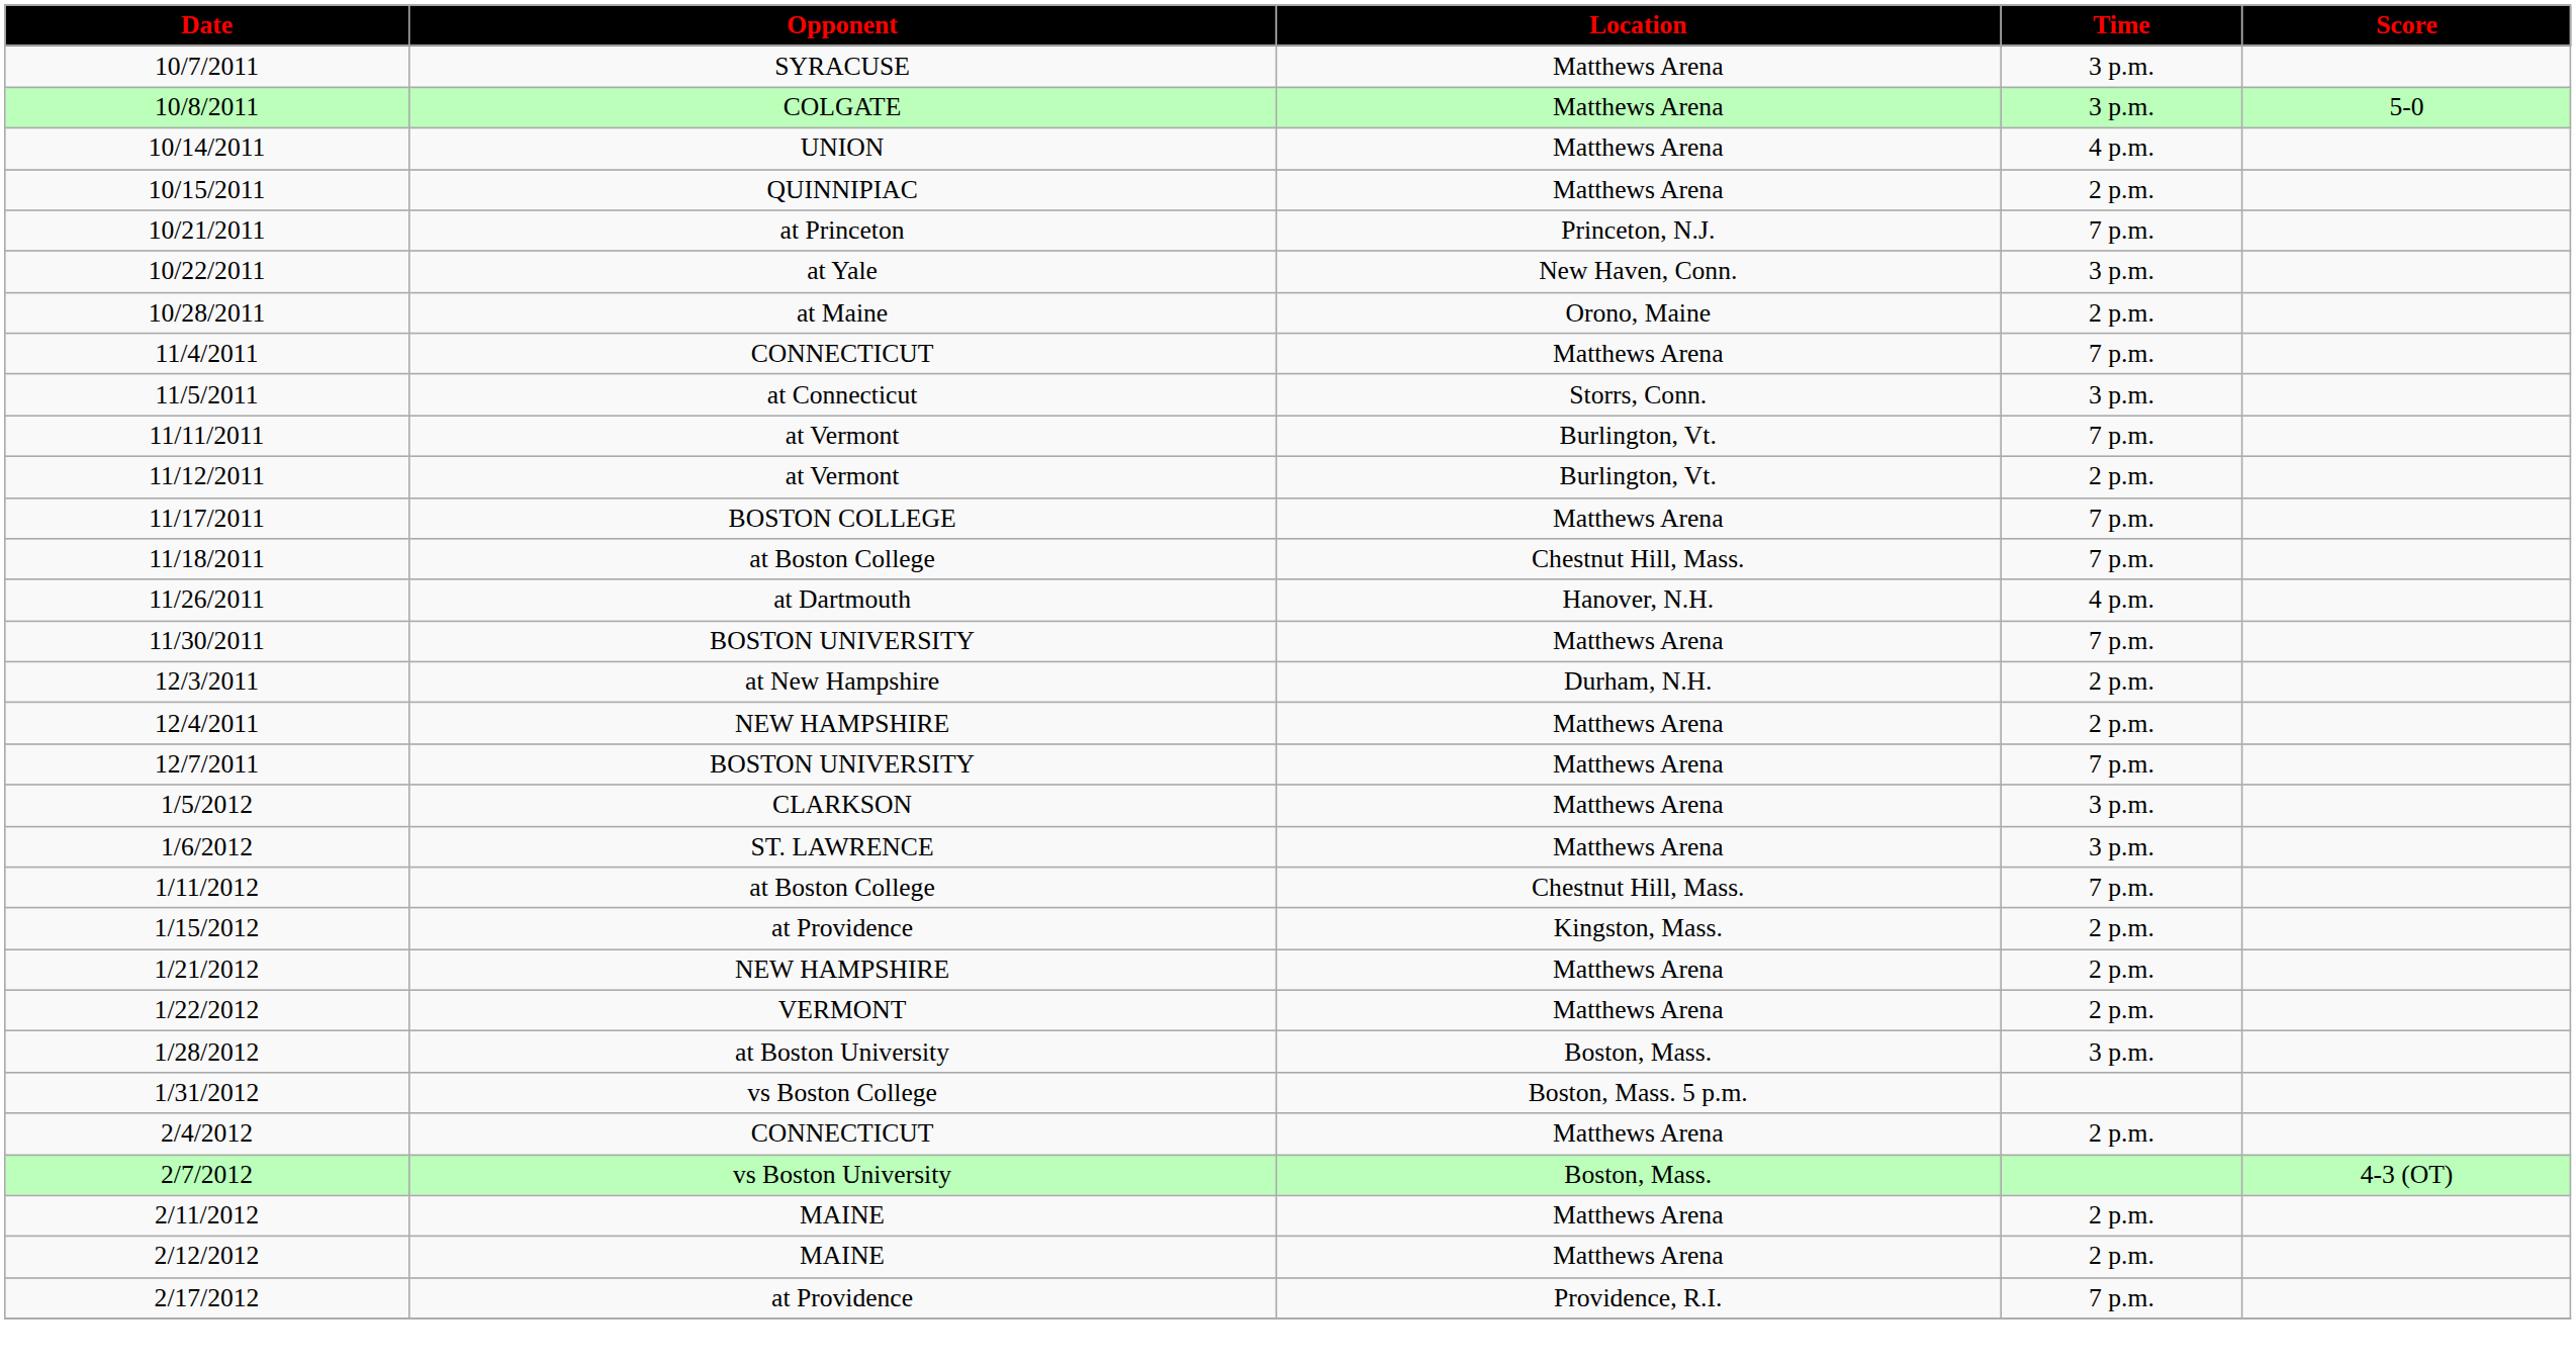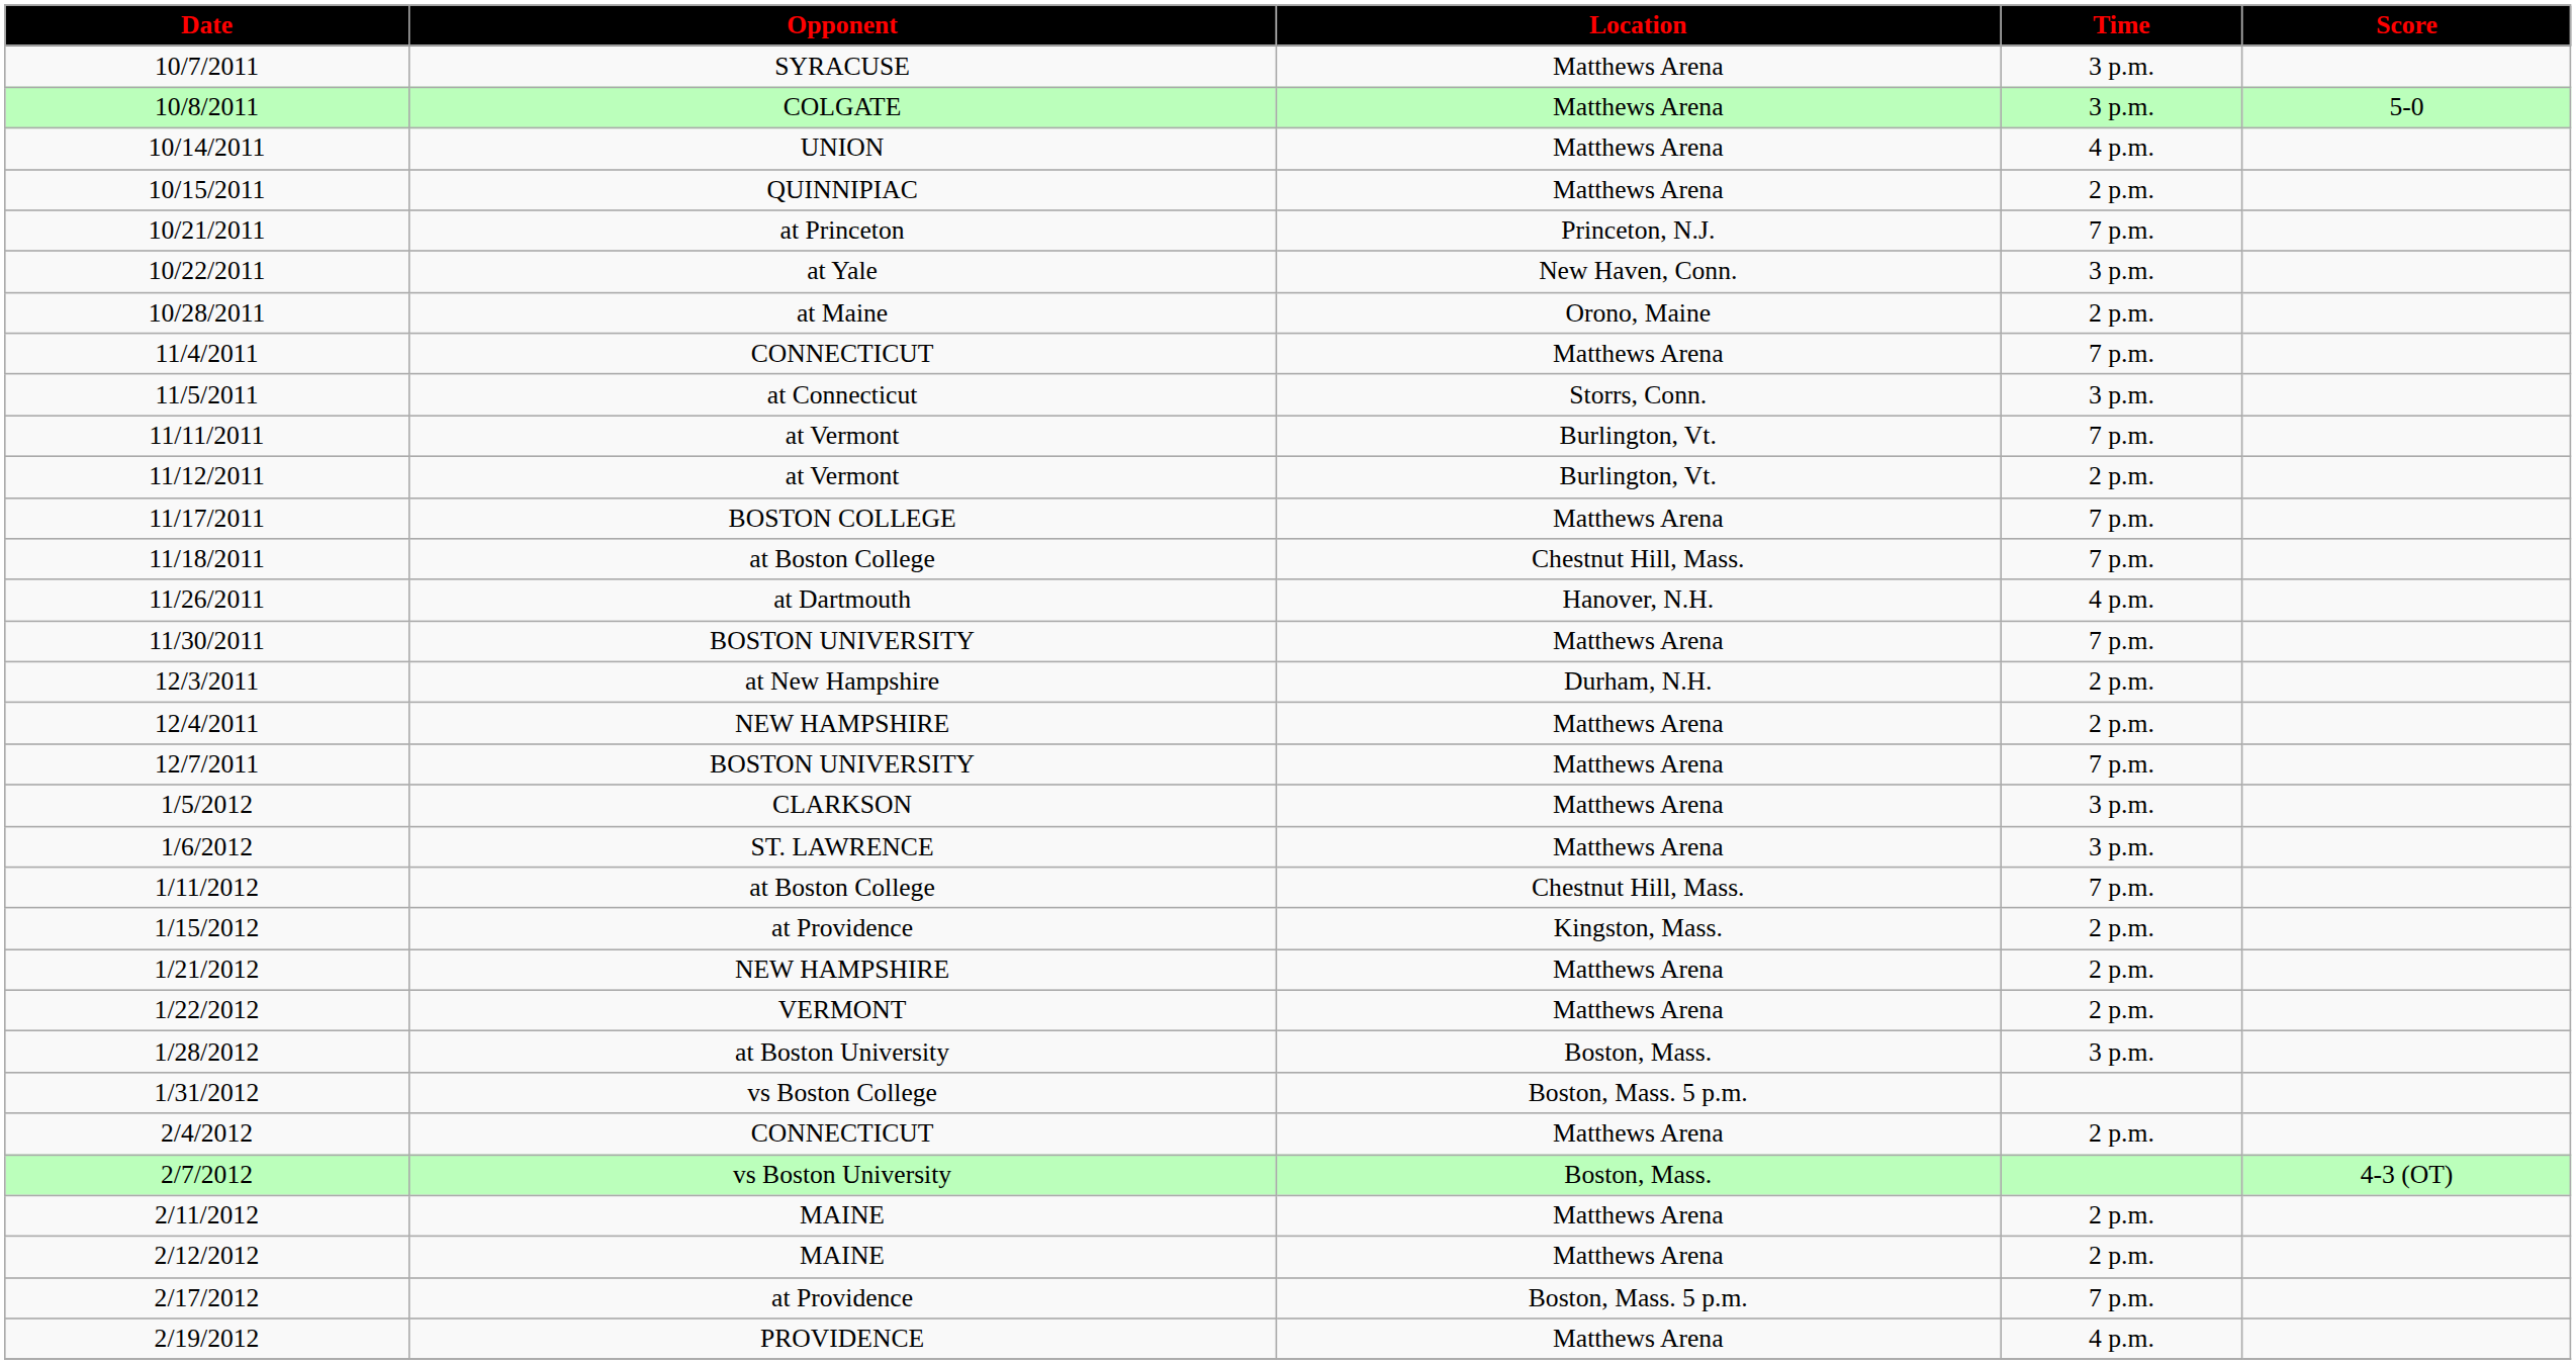 <table class="wikitable" width="80%">
 <tr align="center"  style=" background:black; color:red;">
 <td><strong>Date</strong></td>
 <td><strong>Opponent</strong></td>
 <td><strong>Location</strong></td>
 <td><strong>Time</strong></td>
 <td><strong>Score</strong></td>
 </tr>
 <tr align="center" bgcolor="">
 <td>10/7/2011</td>
 <td>SYRACUSE</td>
 <td>Matthews Arena</td>
 <td>3 p.m.</td>
 <td></td>
 </tr>
 <tr align="center" bgcolor="bbffbb">
 <td>10/8/2011</td>
 <td>COLGATE</td>
 <td>Matthews Arena</td>
 <td>3 p.m.</td>
 <td>5-0</td>
 </tr>
 <tr align="center" bgcolor="">
 <td>10/14/2011</td>
 <td>UNION</td>
 <td>Matthews Arena</td>
 <td>4 p.m.</td>
 <td></td>
 </tr>
 <tr align="center" bgcolor="">
 <td>10/15/2011</td>
 <td>QUINNIPIAC</td>
 <td>Matthews Arena</td>
 <td>2 p.m.</td>
 <td></td>
 </tr>
 <tr align="center" bgcolor="">
 <td>10/21/2011</td>
 <td>at Princeton</td>
 <td>Princeton, N.J.</td>
 <td>7 p.m.</td>
 <td></td>
 </tr>
 <tr align="center" bgcolor="">
 <td>10/22/2011</td>
 <td>at Yale</td>
 <td>New Haven, Conn.</td>
 <td>3 p.m.</td>
 <td></td>
 </tr>
 <tr align="center" bgcolor="">
 <td>10/28/2011</td>
 <td>at Maine</td>
 <td>Orono, Maine</td>
 <td>2 p.m.</td>
 <td></td>
 </tr>
 <tr align="center" bgcolor="">
 <td>11/4/2011</td>
 <td>CONNECTICUT</td>
 <td>Matthews Arena</td>
 <td>7 p.m.</td>
 <td></td>
 </tr>
 <tr align="center" bgcolor="">
 <td>11/5/2011</td>
 <td>at Connecticut</td>
 <td>Storrs, Conn.</td>
 <td>3 p.m.</td>
 <td></td>
 </tr>
 <tr align="center" bgcolor="">
 <td>11/11/2011</td>
 <td>at Vermont</td>
 <td>Burlington, Vt.</td>
 <td>7 p.m.</td>
 <td></td>
 </tr>
 <tr align="center" bgcolor="">
 <td>11/12/2011</td>
 <td>at Vermont</td>
 <td>Burlington, Vt.</td>
 <td>2 p.m.</td>
 <td></td>
 </tr>
 <tr align="center" bgcolor="">
 <td>11/17/2011</td>
 <td>BOSTON COLLEGE</td>
 <td>Matthews Arena</td>
 <td>7 p.m.</td>
 <td></td>
 </tr>
 <tr align="center" bgcolor="">
 <td>11/18/2011</td>
 <td>at Boston College</td>
 <td>Chestnut Hill, Mass.</td>
 <td>7 p.m.</td>
 <td></td>
 </tr>
 <tr align="center" bgcolor="">
 <td>11/26/2011</td>
 <td>at Dartmouth</td>
 <td>Hanover, N.H.</td>
 <td>4 p.m.</td>
 <td></td>
 </tr>
 <tr align="center" bgcolor="">
 <td>11/30/2011</td>
 <td>BOSTON UNIVERSITY</td>
 <td>Matthews Arena</td>
 <td>7 p.m.</td>
 <td></td>
 </tr>
 <tr align="center" bgcolor="">
 <td>12/3/2011</td>
 <td>at New Hampshire</td>
 <td>Durham, N.H.</td>
 <td>2 p.m.</td>
 <td></td>
 </tr>
 <tr align="center" bgcolor="">
 <td>12/4/2011</td>
 <td>NEW HAMPSHIRE</td>
 <td>Matthews Arena</td>
 <td>2 p.m.</td>
 <td></td>
 </tr>
 <tr align="center" bgcolor="">
 <td>12/7/2011</td>
 <td>BOSTON UNIVERSITY</td>
 <td>Matthews Arena</td>
 <td>7 p.m.</td>
 <td></td>
 </tr>
 <tr align="center" bgcolor="">
 <td>1/5/2012</td>
 <td>CLARKSON</td>
 <td>Matthews Arena</td>
 <td>3 p.m.</td>
 <td></td>
 </tr>
 <tr align="center" bgcolor="">
 <td>1/6/2012</td>
 <td>ST. LAWRENCE</td>
 <td>Matthews Arena</td>
 <td>3 p.m.</td>
 <td></td>
 </tr>
 <tr align="center" bgcolor="">
 <td>1/11/2012</td>
 <td>at Boston College</td>
 <td>Chestnut Hill, Mass.</td>
 <td>7 p.m.</td>
 <td></td>
 </tr>
 <tr align="center" bgcolor="">
 <td>1/15/2012</td>
 <td>at Providence</td>
 <td>Kingston, Mass.</td>
 <td>2 p.m.</td>
 <td></td>
 </tr>
 <tr align="center" bgcolor="">
 <td>1/21/2012</td>
 <td>NEW HAMPSHIRE</td>
 <td>Matthews Arena</td>
 <td>2 p.m.</td>
 <td></td>
 </tr>
 <tr align="center" bgcolor="">
 <td>1/22/2012</td>
 <td>VERMONT</td>
 <td>Matthews Arena</td>
 <td>2 p.m.</td>
 <td></td>
 </tr>
 <tr align="center" bgcolor="">
 <td>1/28/2012</td>
 <td>at Boston University</td>
 <td>Boston, Mass.</td>
 <td>3 p.m.</td>
 <td></td>
 </tr>
 <tr align="center" bgcolor="">
 <td>1/31/2012</td>
 <td>vs Boston College</td>
 <td>Boston, Mass.	5 p.m.</td>
 <td></td>
 </tr>
 <tr align="center" bgcolor="">
 <td>2/4/2012</td>
 <td>CONNECTICUT</td>
 <td>Matthews Arena</td>
 <td>2 p.m.</td>
 <td></td>
 </tr>
 <tr align="center" bgcolor="bbffbb">
 <td>2/7/2012</td>
 <td>vs Boston University</td>
 <td>Boston, Mass.</td>
 <td></td>
 <td>4-3 (OT)</td>
 </tr>
 <tr align="center" bgcolor="">
 <td>2/11/2012</td>
 <td>MAINE</td>
 <td>Matthews Arena</td>
 <td>2 p.m.</td>
 <td></td>
 </tr>
 <tr align="center" bgcolor="">
 <td>2/12/2012</td>
 <td>MAINE</td>
 <td>Matthews Arena</td>
 <td>2 p.m.</td>
 <td></td>
 </tr>
 <tr align="center" bgcolor="">
 <td>2/17/2012</td>
 <td>at Providence</td>
-<td>Providence, R.I.</td>
+<td>Boston, Mass.	5 p.m.</td>
 <td>7 p.m.</td>
+<td></td>
+</tr>
+<tr align="center" bgcolor="">
+<td>2/19/2012</td>
+<td>PROVIDENCE</td>
+<td>Matthews Arena</td>
+<td>4 p.m.</td>
 <td></td>
 </tr>
 <tr align="center" bgcolor="">
 </tr>
 </table>
